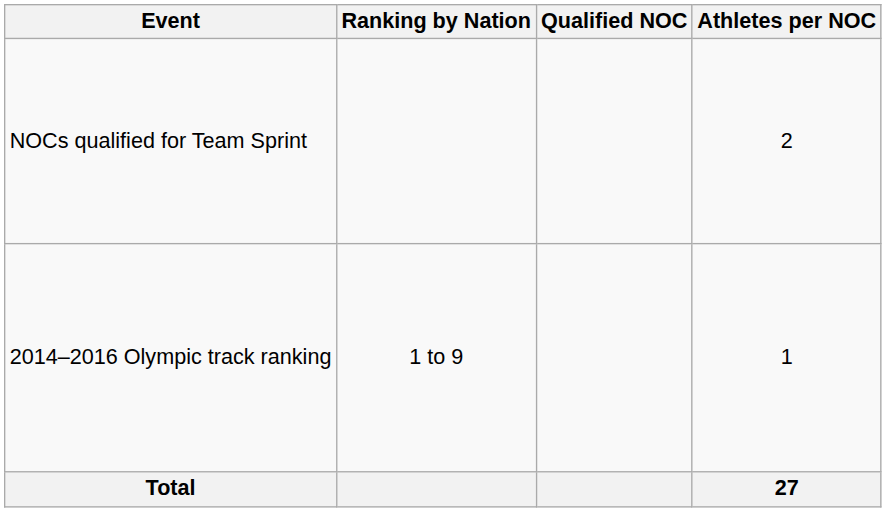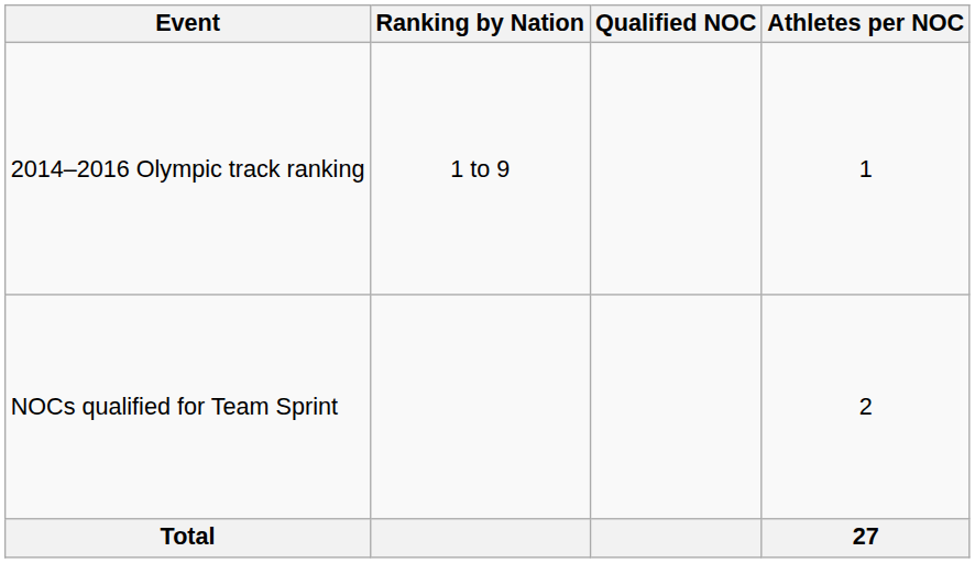 <table class="wikitable">
 <tr>
 <th>Event</th>
 <th>Ranking by Nation</th>
 <th>Qualified NOC</th>
 <th>Athletes per NOC</th>
 </tr>
 <tr>
+<td>2014–2016 Olympic track ranking</td>
+<td style="text-align:center;">1 to 9</td>
+<td><br><br><br><br><br><br><br><br><s></s><br></td>
+<td align=center>1</td>
+</tr>
+<tr>
 <td>NOCs qualified for Team Sprint</td>
 <td></td>
 <td><br><br><br><br><br><br><br><br></td>
 <td style="text-align:center;">2</td>
-</tr>
-<tr>
-<td>2014–2016 Olympic track ranking</td>
-<td style="text-align:center;">1 to 9</td>
-<td><br><br><br><br><br><br><br><br><s></s><br></td>
-<td align=center>1</td>
 </tr>
 <tr>
 <th>Total</th>
 <th></th>
 <th></th>
 <th>27</th>
 </tr>
 </table>
